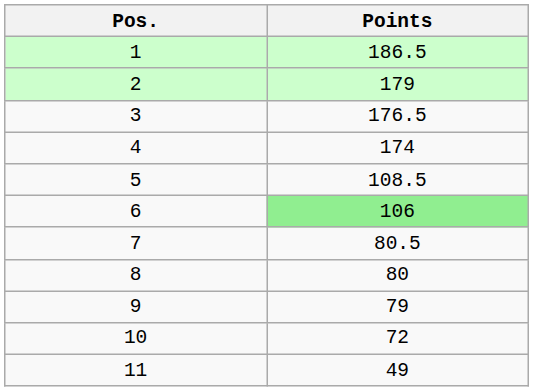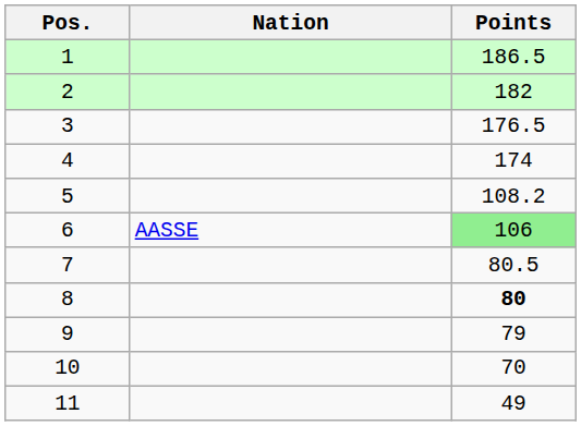 <table class="wikitable gauche" cellspacing="1" style="width:350px;">
 <tr style="background:#efefef; text-align:center;">
 <th style="width:70px;">Pos.</th>
+<th>Nation</th>
 <th style="width:70px;">Points</th>
 </tr>
 <tr style="vertical-align:top; text-align:center; background:#ccffcc;">
 <td>1</td>
+<td style="text-align:left;"></td>
 <td>186.5</td>
 </tr>
 <tr style="vertical-align:top; text-align:center; background:#ccffcc;">
 <td>2</td>
-<td>179</td>
+<td style="text-align:left;"></td>
+<td>182</td>
 </tr>
 <tr style="vertical-align:top; text-align:center;">
 <td>3</td>
+<td style="text-align:left;"></td>
 <td>176.5</td>
 </tr>
 <tr style="vertical-align:top; text-align:center;">
 <td>4</td>
+<td style="text-align:left;"></td>
 <td>174</td>
 </tr>
 <tr style="vertical-align:top; text-align:center;">
 <td>5</td>
-<td>108.5</td>
+<td style="text-align:left;"></td>
+<td>108.2</td>
 </tr>
 <tr style="vertical-align:top; text-align:center;">
 <td>6</td>
+<td style="text-align:left;"> <a href='#'>AASSE</a></td>
 <td style="background: lightgreen;">106</td>
 </tr>
 <tr style="vertical-align:top; text-align:center;">
 <td>7</td>
+<td style="text-align:left;"></td>
 <td>80.5</td>
 </tr>
 <tr style="vertical-align:top; text-align:center;">
 <td>8</td>
-<td>80</td>
+<td style="text-align:left;"></td>
+<td><strong>80</strong></td>
 </tr>
 <tr style="vertical-align:top; text-align:center;">
 <td>9</td>
+<td style="text-align:left;"></td>
 <td>79</td>
 </tr>
 <tr style="vertical-align:top; text-align:center;">
 <td>10</td>
-<td>72</td>
+<td style="text-align:left;"></td>
+<td>70</td>
 </tr>
 <tr style="vertical-align:top; text-align:center;">
 <td>11</td>
+<td style="text-align:left;"></td>
 <td>49</td>
 </tr>
 </table>
